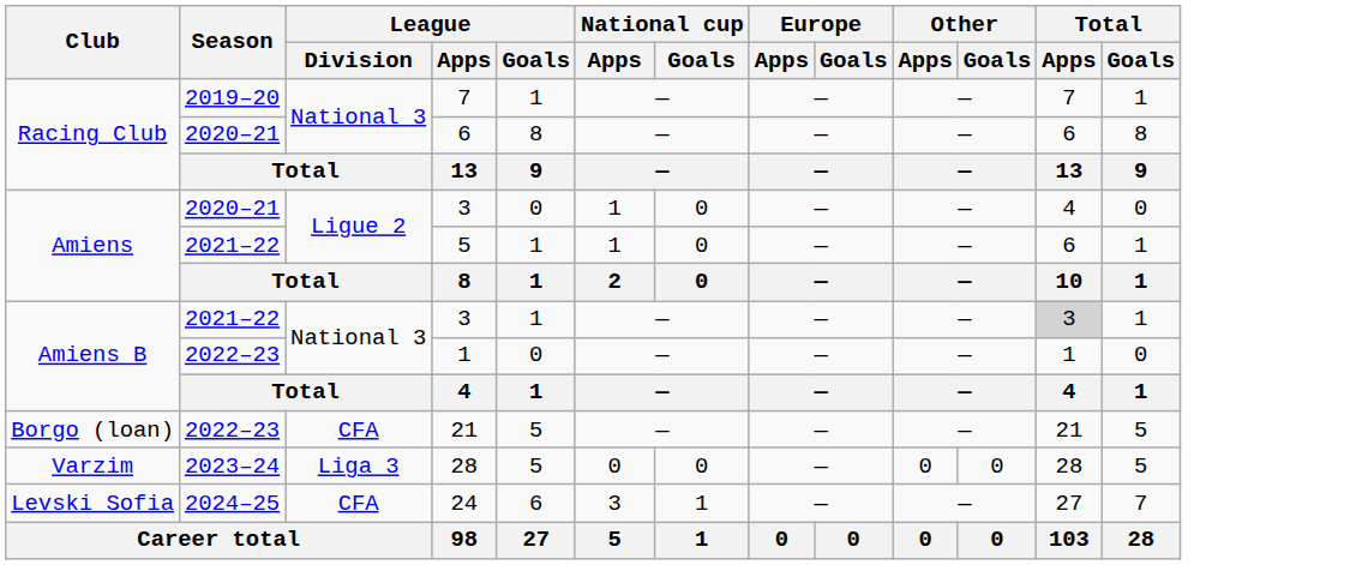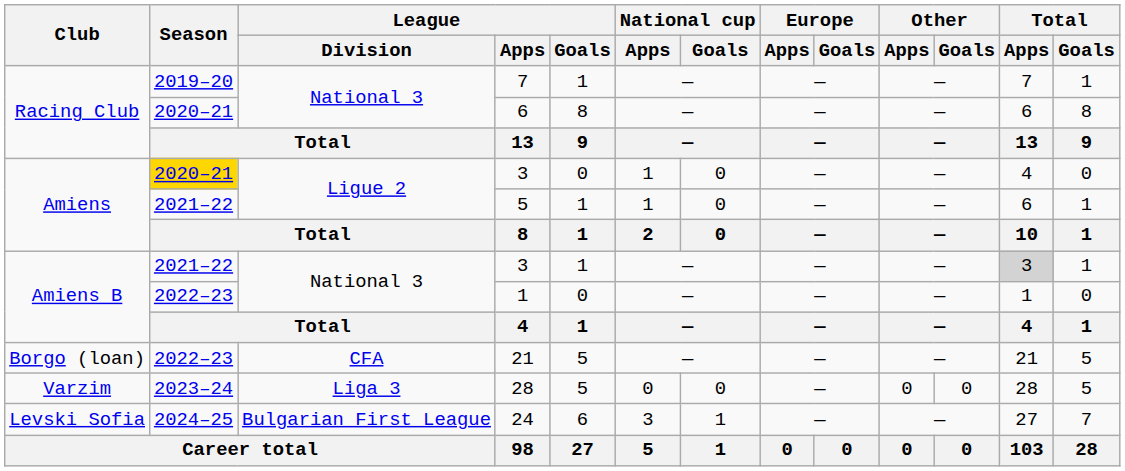 <table class="wikitable" style="text-align:center">
 <tr>
 <th rowspan="2">Club</th>
 <th rowspan="2">Season</th>
 <th colspan="3">League</th>
 <th colspan="2">National cup</th>
 <th colspan="2">Europe</th>
 <th colspan="2">Other</th>
 <th colspan="2">Total</th>
 </tr>
 <tr>
 <th>Division</th>
 <th>Apps</th>
 <th>Goals</th>
 <th>Apps</th>
 <th>Goals</th>
 <th>Apps</th>
 <th>Goals</th>
 <th>Apps</th>
 <th>Goals</th>
 <th>Apps</th>
 <th>Goals</th>
 </tr>
 <tr>
 <td rowspan="3"><a href='#'>Racing Club</a></td>
 <td><a href='#'>2019–20</a></td>
 <td rowspan="2"><a href='#'>National 3</a></td>
 <td>7</td>
 <td>1</td>
 <td colspan="2">—</td>
 <td colspan="2">—</td>
 <td colspan="2">—</td>
 <td>7</td>
 <td>1</td>
 </tr>
 <tr>
 <td><a href='#'>2020–21</a></td>
 <td>6</td>
 <td>8</td>
 <td colspan="2">—</td>
 <td colspan="2">—</td>
 <td colspan="2">—</td>
 <td>6</td>
 <td>8</td>
 </tr>
 <tr>
 <th colspan="2">Total</th>
 <th>13</th>
 <th>9</th>
 <th colspan="2">—</th>
 <th colspan="2">—</th>
 <th colspan="2">—</th>
 <th>13</th>
 <th>9</th>
 </tr>
 <tr>
 <td rowspan="3"><a href='#'>Amiens</a></td>
-<td><a href='#'>2020–21</a></td>
+<td style="background: gold;"><a href='#'>2020–21</a></td>
 <td rowspan="2"><a href='#'>Ligue 2</a></td>
 <td>3</td>
 <td>0</td>
 <td>1</td>
 <td>0</td>
 <td colspan="2">—</td>
 <td colspan="2">—</td>
 <td>4</td>
 <td>0</td>
 </tr>
 <tr>
 <td><a href='#'>2021–22</a></td>
 <td>5</td>
 <td>1</td>
 <td>1</td>
 <td>0</td>
 <td colspan="2">—</td>
 <td colspan="2">—</td>
 <td>6</td>
 <td>1</td>
 </tr>
 <tr>
 <th colspan="2">Total</th>
 <th>8</th>
 <th>1</th>
 <th>2</th>
 <th>0</th>
 <th colspan="2">—</th>
 <th colspan="2">—</th>
 <th>10</th>
 <th>1</th>
 </tr>
 <tr>
 <td rowspan="3"><a href='#'>Amiens B</a></td>
 <td><a href='#'>2021–22</a></td>
 <td rowspan="2">National 3</td>
 <td>3</td>
 <td>1</td>
 <td colspan="2">—</td>
 <td colspan="2">—</td>
 <td colspan="2">—</td>
 <td style="background: lightgrey;">3</td>
 <td>1</td>
 </tr>
 <tr>
 <td><a href='#'>2022–23</a></td>
 <td>1</td>
 <td>0</td>
 <td colspan="2">—</td>
 <td colspan="2">—</td>
 <td colspan="2">—</td>
 <td>1</td>
 <td>0</td>
 </tr>
 <tr>
 <th colspan="2">Total</th>
 <th>4</th>
 <th>1</th>
 <th colspan="2">—</th>
 <th colspan="2">—</th>
 <th colspan="2">—</th>
 <th>4</th>
 <th>1</th>
 </tr>
 <tr>
 <td><a href='#'>Borgo</a> (loan)</td>
 <td><a href='#'>2022–23</a></td>
 <td><a href='#'>CFA</a></td>
 <td>21</td>
 <td>5</td>
 <td colspan="2">—</td>
 <td colspan="2">—</td>
 <td colspan="2">—</td>
 <td>21</td>
 <td>5</td>
 </tr>
 <tr>
 <td><a href='#'>Varzim</a></td>
 <td><a href='#'>2023–24</a></td>
 <td><a href='#'>Liga 3</a></td>
 <td>28</td>
 <td>5</td>
 <td>0</td>
 <td>0</td>
 <td colspan="2">—</td>
 <td>0</td>
 <td>0</td>
 <td>28</td>
 <td>5</td>
 </tr>
 <tr>
 <td><a href='#'>Levski Sofia</a></td>
 <td><a href='#'>2024–25</a></td>
-<td><a href='#'>CFA</a></td>
+<td><a href='#'>Bulgarian First League</a></td>
 <td>24</td>
 <td>6</td>
 <td>3</td>
 <td>1</td>
 <td colspan="2">—</td>
 <td colspan="2">—</td>
 <td>27</td>
 <td>7</td>
 </tr>
 <tr>
 <th colspan="3">Career total</th>
 <th>98</th>
 <th>27</th>
 <th>5</th>
 <th>1</th>
 <th>0</th>
 <th>0</th>
 <th>0</th>
 <th>0</th>
 <th>103</th>
 <th>28</th>
 </tr>
 </table>
